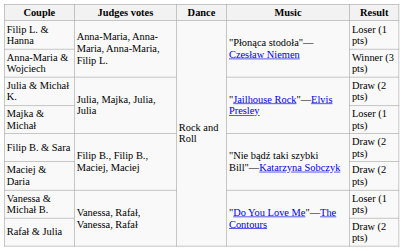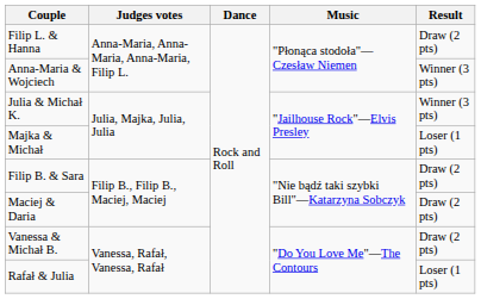 <table class="wikitable">
 <tr>
 <th width="160">Couple</th>
 <th width="290">Judges votes</th>
 <th width="110">Dance</th>
 <th width="350">Music</th>
 <th width="100">Result</th>
 </tr>
 <tr>
 <td>Filip L. & Hanna</td>
 <td rowspan=2>Anna-Maria, Anna-Maria, Anna-Maria, Filip L.</td>
 <td rowspan=8>Rock and Roll</td>
 <td rowspan=2>"Płonąca stodoła"—<a href='#'>Czesław Niemen</a></td>
-<td>Loser (1 pts)</td>
+<td>Draw (2 pts)</td>
 </tr>
 <tr>
 <td>Anna-Maria & Wojciech</td>
 <td>Winner (3 pts)</td>
 </tr>
 <tr>
 <td>Julia & Michał K.</td>
 <td rowspan=2>Julia, Majka, Julia, Julia</td>
 <td rowspan=2>"<a href='#'>Jailhouse Rock</a>"—<a href='#'>Elvis Presley</a></td>
-<td>Draw (2 pts)</td>
+<td>Winner (3 pts)</td>
 </tr>
 <tr>
 <td>Majka & Michał</td>
 <td>Loser (1 pts)</td>
 </tr>
 <tr>
 <td>Filip B. & Sara</td>
 <td rowspan=2>Filip B., Filip B., Maciej, Maciej</td>
 <td rowspan=2>"Nie bądź taki szybki Bill"—<a href='#'>Katarzyna Sobczyk</a></td>
 <td>Draw (2 pts)</td>
 </tr>
 <tr>
 <td>Maciej & Daria</td>
 <td>Draw (2 pts)</td>
 </tr>
 <tr>
 <td>Vanessa & Michał B.</td>
 <td rowspan=2>Vanessa, Rafał, Vanessa, Rafał</td>
 <td rowspan=2>"<a href='#'>Do You Love Me</a>"—<a href='#'>The Contours</a></td>
-<td>Loser (1 pts)</td>
+<td>Draw (2 pts)</td>
 </tr>
 <tr>
 <td>Rafał & Julia</td>
-<td>Draw (2 pts)</td>
+<td>Loser (1 pts)</td>
 </tr>
 </table>
